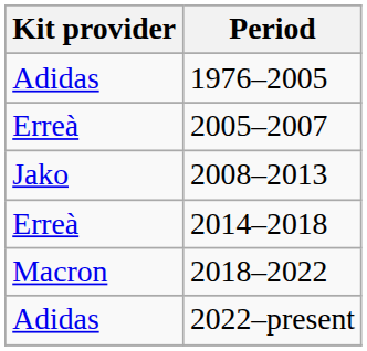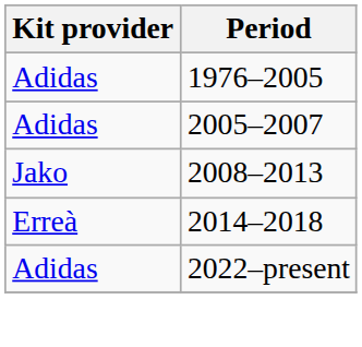 <table class="wikitable">
 <tr>
 <th>Kit provider</th>
 <th>Period</th>
 </tr>
 <tr>
 <td> <a href='#'>Adidas</a></td>
 <td>1976–2005</td>
 </tr>
 <tr>
-<td> <a href='#'>Erreà</a></td>
+<td> <a href='#'>Adidas</a></td>
 <td>2005–2007</td>
 </tr>
 <tr>
 <td> <a href='#'>Jako</a></td>
 <td>2008–2013</td>
 </tr>
 <tr>
 <td> <a href='#'>Erreà</a></td>
 <td>2014–2018</td>
 </tr>
 <tr>
-<td> <a href='#'>Macron</a></td>
-<td>2018–2022</td>
-</tr>
-<tr>
 <td> <a href='#'>Adidas</a></td>
 <td>2022–present</td>
 </tr>
 <tr>
 </tr>
 </table>
